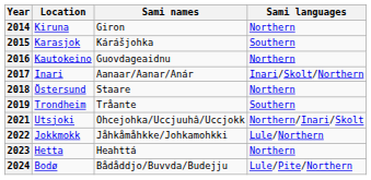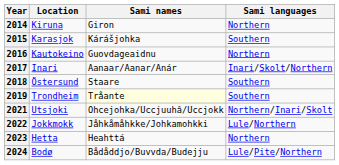 <table class="wikitable" style="font-size:94%">
 <tr>
 <th scope="col">Year</th>
 <th>Location</th>
 <th>Sami names</th>
 <th>Sami languages</th>
 </tr>
 <tr>
 <th scope="row" style="vertical-align:top;" rowspan="1">2014</th>
 <td> <a href='#'>Kiruna</a></td>
 <td>Giron</td>
 <td><a href='#'>Northern</a></td>
 </tr>
 <tr>
 <th scope="row" style="vertical-align:top;" rowspan="1">2015</th>
 <td> <a href='#'>Karasjok</a></td>
 <td>Kárášjohka</td>
 <td><a href='#'>Southern</a></td>
 </tr>
 <tr>
 <th scope="row" style="vertical-align:top;" rowspan="1">2016</th>
 <td> <a href='#'>Kautokeino</a></td>
 <td>Guovdageaidnu</td>
 <td><a href='#'>Northern</a></td>
 </tr>
 <tr>
 <th scope="row" style="vertical-align:top;" rowspan="1">2017</th>
 <td> <a href='#'>Inari</a></td>
 <td>Aanaar/Aanar/Anár</td>
 <td><a href='#'>Inari</a>/<a href='#'>Skolt</a>/<a href='#'>Northern</a></td>
 </tr>
 <tr>
 <th scope="row" style="vertical-align:top;" rowspan="1">2018</th>
 <td> <a href='#'>Östersund</a></td>
 <td>Staare</td>
-<td><a href='#'>Northern</a></td>
+<td><a href='#'>Southern</a></td>
 </tr>
 <tr>
 <th scope="row" style="vertical-align:top;" rowspan="1">2019</th>
 <td> <a href='#'>Trondheim</a></td>
-<td>Tråante</td>
+<td style="background: lightyellow;">Tråante</td>
 <td><a href='#'>Southern</a></td>
 </tr>
 <tr>
 <th scope="row" style="vertical-align:top;" rowspan="1">2021</th>
 <td> <a href='#'>Utsjoki</a></td>
 <td>Ohcejohka/Uccjuuhâ/Uccjokk</td>
 <td><a href='#'>Northern</a>/<a href='#'>Inari</a>/<a href='#'>Skolt</a></td>
 </tr>
 <tr>
 <th scope="row" style="vertical-align:top;" rowspan="1">2022</th>
 <td> <a href='#'>Jokkmokk</a></td>
 <td>Jåhkåmåhkke/Johkamohkki</td>
 <td><a href='#'>Lule</a>/<a href='#'>Northern</a></td>
 </tr>
 <tr>
 <th scope="row" style="vertical-align:top;" rowspan="1">2023</th>
 <td> <a href='#'>Hetta</a></td>
 <td>Heahttá</td>
 <td><a href='#'>Northern</a></td>
 </tr>
 <tr>
 <th scope="row" style="vertical-align:top;" rowspan="1">2024</th>
 <td> <a href='#'>Bodø</a></td>
 <td>Bådåddjo/Buvvda/Budejju</td>
 <td><a href='#'>Lule</a>/<a href='#'>Pite</a>/<a href='#'>Northern</a></td>
 </tr>
 </table>
